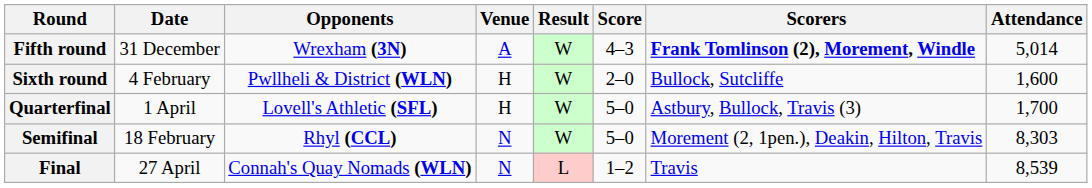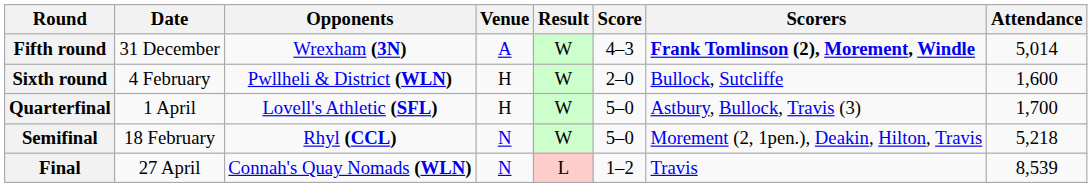 <table class="wikitable" style="text-align:center">
 <tr>
 <th>Round</th>
 <th>Date</th>
 <th>Opponents</th>
 <th>Venue</th>
 <th>Result</th>
 <th>Score</th>
 <th>Scorers</th>
 <th>Attendance</th>
 </tr>
 <tr>
 <th>Fifth round</th>
 <td>31 December</td>
 <td><a href='#'>Wrexham</a> <strong>(<a href='#'>3N</a>)</strong></td>
 <td><a href='#'>A</a></td>
 <td style="background-color:#CCFFCC">W</td>
 <td>4–3</td>
 <td align="left"><strong><a href='#'>Frank Tomlinson</a> (2), <a href='#'>Morement</a>, <a href='#'>Windle</a></strong></td>
 <td>5,014</td>
 </tr>
 <tr>
 <th>Sixth round</th>
 <td>4 February</td>
 <td><a href='#'>Pwllheli & District</a> <strong>(<a href='#'>WLN</a>)</strong></td>
 <td>H</td>
 <td style="background-color:#CCFFCC">W</td>
 <td>2–0</td>
 <td align="left"><a href='#'>Bullock</a>, <a href='#'>Sutcliffe</a></td>
 <td>1,600</td>
 </tr>
 <tr>
 <th>Quarterfinal</th>
 <td>1 April</td>
 <td><a href='#'>Lovell's Athletic</a> <strong>(<a href='#'>SFL</a>)</strong></td>
 <td>H</td>
 <td style="background-color:#CCFFCC">W</td>
 <td>5–0</td>
 <td align="left"><a href='#'>Astbury</a>, <a href='#'>Bullock</a>, <a href='#'>Travis</a> (3)</td>
 <td>1,700</td>
 </tr>
 <tr>
 <th>Semifinal</th>
 <td>18 February</td>
 <td><a href='#'>Rhyl</a> <strong>(<a href='#'>CCL</a>)</strong></td>
 <td><a href='#'>N</a></td>
 <td style="background-color:#CCFFCC">W</td>
 <td>5–0</td>
 <td align="left"><a href='#'>Morement</a> (2, 1pen.), <a href='#'>Deakin</a>, <a href='#'>Hilton</a>, <a href='#'>Travis</a></td>
-<td>8,303</td>
+<td>5,218</td>
 </tr>
 <tr>
 <th>Final</th>
 <td>27 April</td>
 <td><a href='#'>Connah's Quay Nomads</a> <strong>(<a href='#'>WLN</a>)</strong></td>
 <td><a href='#'>N</a></td>
 <td style="background-color:#FFCCCC">L</td>
 <td>1–2</td>
 <td align="left"><a href='#'>Travis</a></td>
 <td>8,539</td>
 </tr>
 </table>
